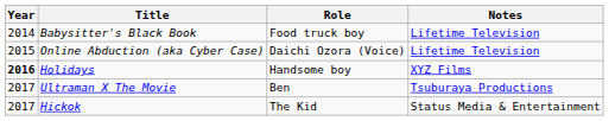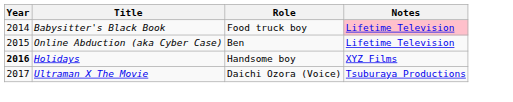 <table class="wikitable sortable">
 <tr>
 <th>Year</th>
 <th>Title</th>
 <th>Role</th>
 <th>Notes</th>
 </tr>
 <tr>
 <td rowspan="1" align="center">2014</td>
 <td><em>Babysitter's Black Book</em></td>
 <td>Food truck boy</td>
-<td><a href='#'>Lifetime Television</a></td>
+<td style="background: pink;"><a href='#'>Lifetime Television</a></td>
 </tr>
 <tr>
 <td rowspan="1" align="center">2015</td>
 <td><em>Online Abduction (aka Cyber Case)</em></td>
-<td>Daichi Ozora (Voice)</td>
+<td>Ben</td>
 <td><a href='#'>Lifetime Television</a></td>
 </tr>
 <tr>
 <td rowspan="1" align="center"><strong>2016</strong></td>
 <td><em><a href='#'>Holidays</a></em></td>
 <td>Handsome boy</td>
 <td><a href='#'>XYZ Films</a></td>
 </tr>
 <tr>
 <td rowspan="1" align="center">2017</td>
 <td><em><a href='#'>Ultraman X The Movie</a></em></td>
-<td>Ben</td>
+<td>Daichi Ozora (Voice)</td>
 <td><a href='#'>Tsuburaya Productions</a></td>
 </tr>
-<tr>
-<td rowspan="1" align="center">2017</td>
-<td><em><a href='#'>Hickok</a></em></td>
-<td>The Kid</td>
-<td>Status Media & Entertainment</td>
-</tr>
 </table>
